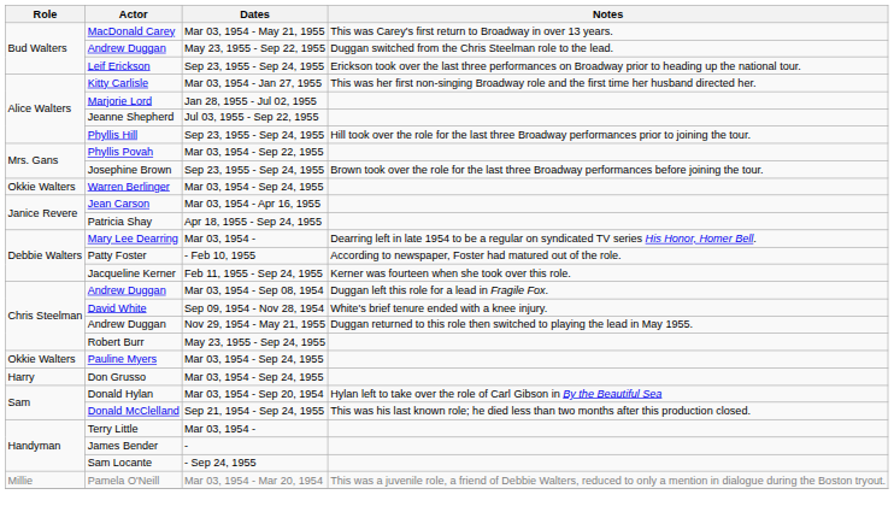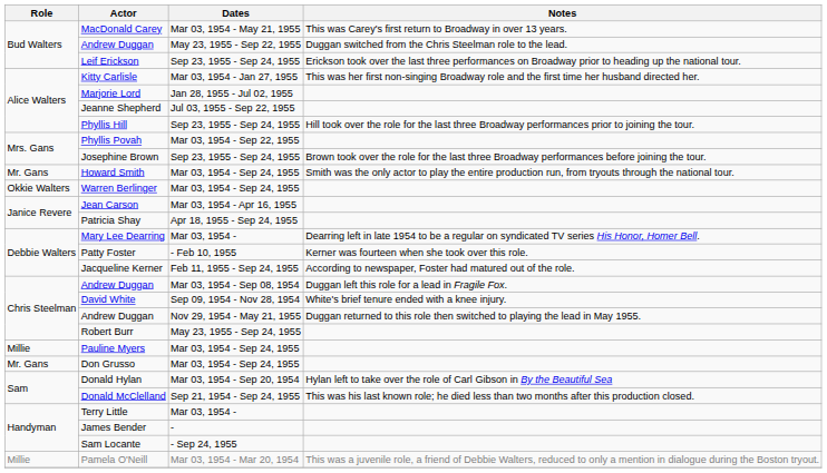 <table class="wikitable sortable plainrowheaders" style="font-size: 90%">
 <tr>
 <th scope="col">Role</th>
 <th scope="col">Actor</th>
 <th scope="col">Dates</th>
 <th scope="col">Notes</th>
 </tr>
 <tr>
 <td rowspan=3>Bud Walters</td>
 <td><a href='#'>MacDonald Carey</a></td>
 <td>Mar 03, 1954 - May 21, 1955</td>
 <td>This was Carey's first return to Broadway in over 13 years.</td>
 </tr>
 <tr>
 <td><a href='#'>Andrew Duggan</a></td>
 <td>May 23, 1955 - Sep 22, 1955</td>
 <td>Duggan switched from the Chris Steelman role to the lead.</td>
 </tr>
 <tr>
 <td><a href='#'>Leif Erickson</a></td>
 <td>Sep 23, 1955 - Sep 24, 1955</td>
 <td>Erickson took over the last three performances on Broadway prior to heading up the national tour.</td>
 </tr>
 <tr>
 <td rowspan=4>Alice Walters</td>
 <td><a href='#'>Kitty Carlisle</a></td>
 <td>Mar 03, 1954 - Jan 27, 1955</td>
 <td>This was her first non-singing Broadway role and the first time her husband directed her.</td>
 </tr>
 <tr>
 <td><a href='#'>Marjorie Lord</a></td>
 <td>Jan 28, 1955 - Jul 02, 1955</td>
 <td></td>
 </tr>
 <tr>
 <td>Jeanne Shepherd</td>
 <td>Jul 03, 1955 - Sep 22, 1955</td>
 <td></td>
 </tr>
 <tr>
 <td><a href='#'>Phyllis Hill</a></td>
 <td>Sep 23, 1955 - Sep 24, 1955</td>
 <td>Hill took over the role for the last three Broadway performances prior to joining the tour.</td>
 </tr>
 <tr>
 <td rowspan=2>Mrs. Gans</td>
 <td><a href='#'>Phyllis Povah</a></td>
 <td>Mar 03, 1954 - Sep 22, 1955</td>
 <td></td>
 </tr>
 <tr>
 <td>Josephine Brown</td>
 <td>Sep 23, 1955 - Sep 24, 1955</td>
 <td>Brown took over the role for the last three Broadway performances before joining the tour.</td>
 </tr>
 <tr>
+<td>Mr. Gans</td>
+<td><a href='#'>Howard Smith</a></td>
+<td>Mar 03, 1954 - Sep 24, 1955</td>
+<td>Smith was the only actor to play the entire production run, from tryouts through the national tour.</td>
+</tr>
+<tr>
 <td>Okkie Walters</td>
 <td><a href='#'>Warren Berlinger</a></td>
 <td>Mar 03, 1954 - Sep 24, 1955</td>
 <td></td>
 </tr>
 <tr>
 <td rowspan=2>Janice Revere</td>
 <td><a href='#'>Jean Carson</a></td>
 <td>Mar 03, 1954 - Apr 16, 1955</td>
 <td></td>
 </tr>
 <tr>
 <td>Patricia Shay</td>
 <td>Apr 18, 1955 - Sep 24, 1955</td>
 <td></td>
 </tr>
 <tr>
 <td rowspan=3>Debbie Walters</td>
 <td><a href='#'>Mary Lee Dearring</a></td>
 <td>Mar 03, 1954 -</td>
 <td>Dearring left in late 1954 to be a regular on syndicated TV series <em><a href='#'>His Honor, Homer Bell</a></em>.</td>
 </tr>
 <tr>
 <td>Patty Foster</td>
 <td>- Feb 10, 1955</td>
-<td>According to newspaper, Foster had matured out of the role.</td>
+<td>Kerner was fourteen when she took over this role.</td>
 </tr>
 <tr>
 <td>Jacqueline Kerner</td>
 <td>Feb 11, 1955 - Sep 24, 1955</td>
-<td>Kerner was fourteen when she took over this role.</td>
+<td>According to newspaper, Foster had matured out of the role.</td>
 </tr>
 <tr>
 <td rowspan=4>Chris Steelman</td>
 <td><a href='#'>Andrew Duggan</a></td>
 <td>Mar 03, 1954 - Sep 08, 1954</td>
 <td>Duggan left this role for a lead in <em>Fragile Fox</em>.</td>
 </tr>
 <tr>
 <td><a href='#'>David White</a></td>
 <td>Sep 09, 1954 - Nov 28, 1954</td>
 <td>White's brief tenure ended with a knee injury.</td>
 </tr>
 <tr>
 <td>Andrew Duggan</td>
 <td>Nov 29, 1954 - May 21, 1955</td>
 <td>Duggan returned to this role then switched to playing the lead in May 1955.</td>
 </tr>
 <tr>
 <td>Robert Burr</td>
 <td>May 23, 1955 - Sep 24, 1955</td>
 <td></td>
 </tr>
 <tr>
-<td>Okkie Walters</td>
+<td>Millie</td>
 <td><a href='#'>Pauline Myers</a></td>
 <td>Mar 03, 1954 - Sep 24, 1955</td>
 <td></td>
 </tr>
 <tr>
-<td>Harry</td>
+<td>Mr. Gans</td>
 <td>Don Grusso</td>
 <td>Mar 03, 1954 - Sep 24, 1955</td>
 <td></td>
 </tr>
 <tr>
 <td rowspan=2>Sam</td>
 <td>Donald Hylan</td>
 <td>Mar 03, 1954 - Sep 20, 1954</td>
 <td>Hylan left to take over the role of Carl Gibson in <em><a href='#'>By the Beautiful Sea</a></em></td>
 </tr>
 <tr>
 <td><a href='#'>Donald McClelland</a></td>
 <td>Sep 21, 1954 - Sep 24, 1955</td>
 <td>This was his last known role; he died less than two months after this production closed.</td>
 </tr>
 <tr>
 <td rowspan=3>Handyman</td>
 <td>Terry Little</td>
 <td>Mar 03, 1954 -</td>
 <td></td>
 </tr>
 <tr>
 <td>James Bender</td>
 <td>-</td>
 <td></td>
 </tr>
 <tr>
 <td>Sam Locante</td>
 <td>- Sep 24, 1955</td>
 <td></td>
 </tr>
 <tr style="color:gray">
 <td>Millie</td>
 <td>Pamela O'Neill</td>
 <td>Mar 03, 1954 - Mar 20, 1954</td>
 <td>This was a juvenile role, a friend of Debbie Walters, reduced to only a mention in dialogue during the Boston tryout.</td>
 </tr>
 <tr>
 </tr>
 </table>
